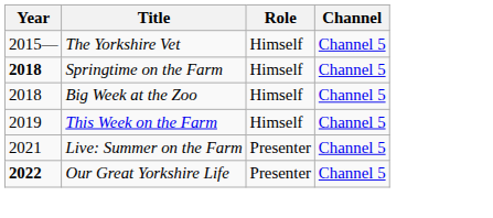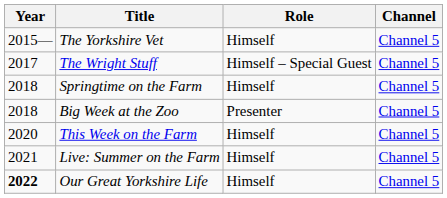 <table class="wikitable sortable">
 <tr>
 <th>Year</th>
 <th>Title</th>
 <th>Role</th>
 <th>Channel</th>
 </tr>
 <tr>
 <td>2015—</td>
 <td><em>The Yorkshire Vet</em></td>
 <td>Himself</td>
 <td><a href='#'>Channel 5</a></td>
 </tr>
 <tr>
-<td><strong>2018</strong></td>
+<td>2017</td>
+<td><em><a href='#'>The Wright Stuff</a></em></td>
+<td>Himself – Special Guest</td>
+<td><a href='#'>Channel 5</a></td>
+</tr>
+<tr>
+<td>2018</td>
 <td><em>Springtime on the Farm</em></td>
 <td>Himself</td>
 <td><a href='#'>Channel 5</a></td>
 </tr>
 <tr>
 <td>2018</td>
 <td><em>Big Week at the Zoo</em></td>
-<td>Himself</td>
+<td>Presenter</td>
 <td><a href='#'>Channel 5</a></td>
 </tr>
 <tr>
-<td>2019</td>
+<td>2020</td>
 <td><em><a href='#'>This Week on the Farm</a></em></td>
 <td>Himself</td>
 <td><a href='#'>Channel 5</a></td>
 </tr>
 <tr>
 <td>2021</td>
 <td><em>Live: Summer on the Farm</em></td>
-<td>Presenter</td>
+<td>Himself</td>
 <td><a href='#'>Channel 5</a></td>
 </tr>
 <tr>
 <td><strong>2022</strong></td>
 <td><em>Our Great Yorkshire Life</em></td>
-<td>Presenter</td>
+<td>Himself</td>
 <td><a href='#'>Channel 5</a></td>
 </tr>
 </table>
